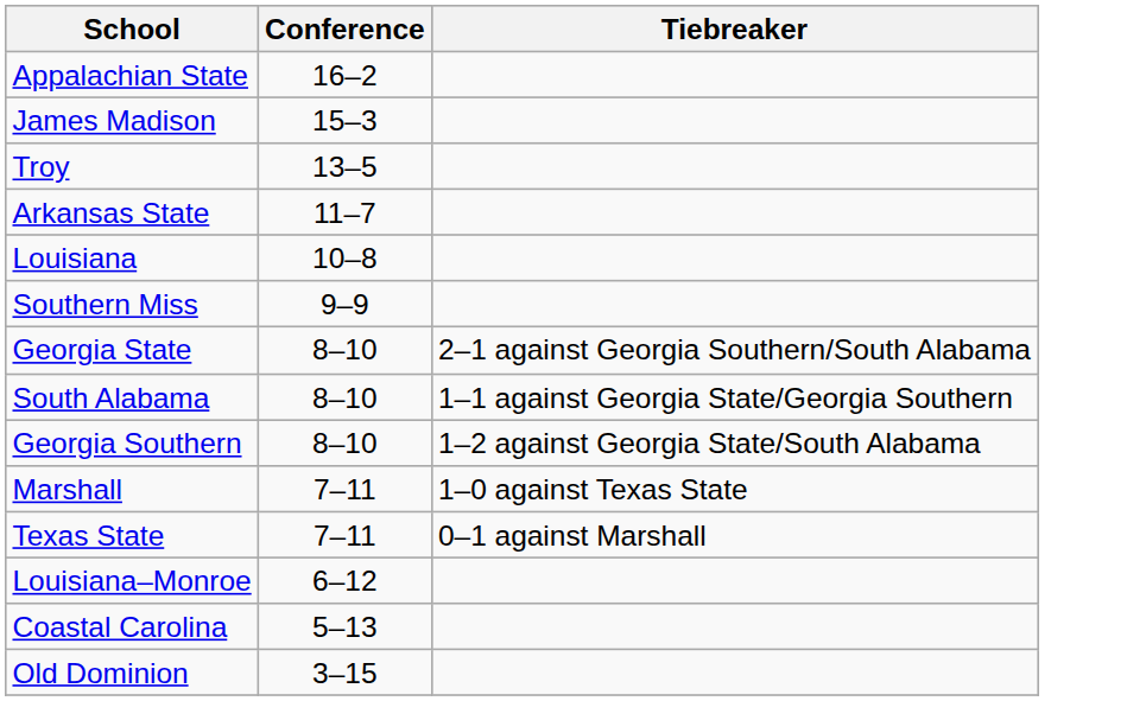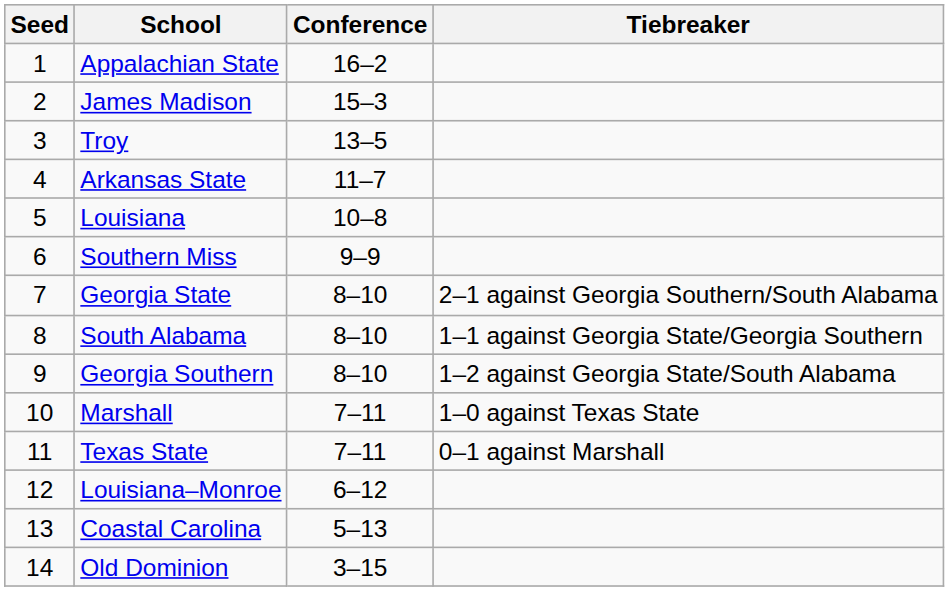 <table class="wikitable" style="white-space:nowrap; font-size:95%; text-align:center">
 <tr>
+<th>Seed</th>
 <th>School</th>
 <th>Conference</th>
 <th>Tiebreaker</th>
 </tr>
 <tr>
+<td>1</td>
 <td align="left"><a href='#'>Appalachian State</a></td>
 <td>16–2</td>
 <td align="left"></td>
 </tr>
 <tr>
+<td>2</td>
 <td align="left"><a href='#'>James Madison</a></td>
 <td>15–3</td>
 <td align="left"></td>
 </tr>
 <tr>
+<td>3</td>
 <td align="left"><a href='#'>Troy</a></td>
 <td>13–5</td>
 <td align="left"></td>
 </tr>
 <tr>
+<td>4</td>
 <td align="left"><a href='#'>Arkansas State</a></td>
 <td>11–7</td>
 <td align="left"></td>
 </tr>
 <tr>
+<td>5</td>
 <td align="left"><a href='#'>Louisiana</a></td>
 <td>10–8</td>
 <td align="left"></td>
 </tr>
 <tr>
+<td>6</td>
 <td align="left"><a href='#'>Southern Miss</a></td>
 <td>9–9</td>
 <td align="left"></td>
 </tr>
 <tr>
+<td>7</td>
 <td align="left"><a href='#'>Georgia State</a></td>
 <td>8–10</td>
 <td align="left">2–1 against Georgia Southern/South Alabama</td>
 </tr>
 <tr>
+<td>8</td>
 <td align="left"><a href='#'>South Alabama</a></td>
 <td>8–10</td>
 <td align="left">1–1 against Georgia State/Georgia Southern</td>
 </tr>
 <tr>
+<td>9</td>
 <td align="left"><a href='#'>Georgia Southern</a></td>
 <td>8–10</td>
 <td align="left">1–2 against Georgia State/South Alabama</td>
 </tr>
 <tr>
+<td>10</td>
 <td align="left"><a href='#'>Marshall</a></td>
 <td>7–11</td>
 <td align="left">1–0 against Texas State</td>
 </tr>
 <tr>
+<td>11</td>
 <td align="left"><a href='#'>Texas State</a></td>
 <td>7–11</td>
 <td align="left">0–1 against Marshall</td>
 </tr>
 <tr>
+<td>12</td>
 <td align="left"><a href='#'>Louisiana–Monroe</a></td>
 <td>6–12</td>
 <td align="left"></td>
 </tr>
 <tr>
+<td>13</td>
 <td align="left"><a href='#'>Coastal Carolina</a></td>
 <td>5–13</td>
 <td align="left"></td>
 </tr>
 <tr>
+<td>14</td>
 <td align="left"><a href='#'>Old Dominion</a></td>
 <td>3–15</td>
 <td align="left"></td>
 </tr>
 </table>
